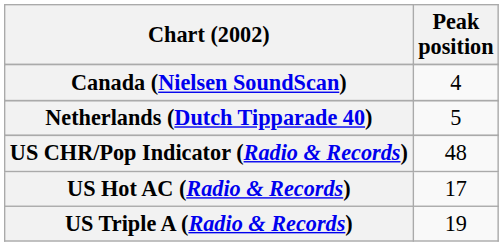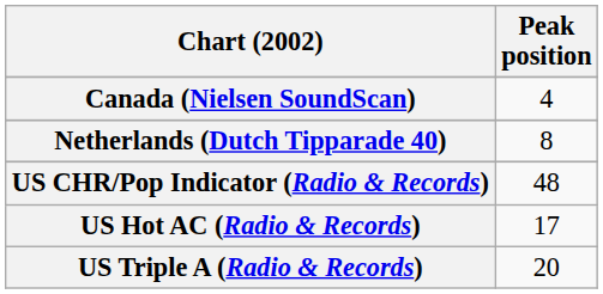 <table class="wikitable sortable plainrowheaders" style="text-align:center">
 <tr>
 <th>Chart (2002)</th>
 <th>Peak<br>position</th>
 </tr>
 <tr>
 </tr>
 <tr>
 <th scope="row">Canada (<a href='#'>Nielsen SoundScan</a>)</th>
 <td>4</td>
 </tr>
 <tr>
 </tr>
 <tr>
 </tr>
 <tr>
 </tr>
 <tr>
 <th scope="row">Netherlands (<a href='#'>Dutch Tipparade 40</a>)</th>
-<td>5</td>
+<td>8</td>
 </tr>
 <tr>
 </tr>
 <tr>
 </tr>
 <tr>
 </tr>
 <tr>
 </tr>
 <tr>
 </tr>
 <tr>
 <th scope="row">US CHR/Pop Indicator (<em><a href='#'>Radio & Records</a></em>)</th>
 <td>48</td>
 </tr>
 <tr>
 <th scope="row">US Hot AC (<em><a href='#'>Radio & Records</a></em>)</th>
 <td>17</td>
 </tr>
 <tr>
 <th scope="row">US Triple A (<em><a href='#'>Radio & Records</a></em>)</th>
-<td>19</td>
+<td>20</td>
 </tr>
 </table>
